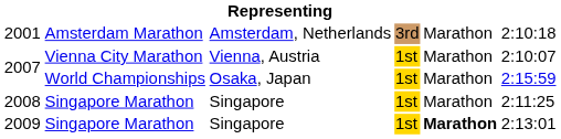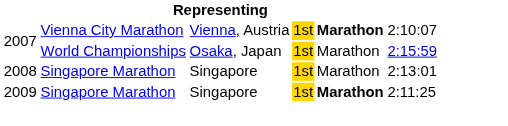 <table>
 <tr>
 <th colspan="6">Representing </th>
-</tr>
-<tr>
-<td>2001</td>
-<td><a href='#'>Amsterdam Marathon</a></td>
-<td><a href='#'>Amsterdam</a>, Netherlands</td>
-<td bgcolor="cc9966">3rd</td>
-<td>Marathon</td>
-<td>2:10:18</td>
 </tr>
 <tr>
 <td rowspan=2>2007</td>
 <td><a href='#'>Vienna City Marathon</a></td>
 <td><a href='#'>Vienna</a>, Austria</td>
 <td bgcolor="gold">1st</td>
-<td>Marathon</td>
+<td><strong>Marathon</strong></td>
 <td>2:10:07</td>
 </tr>
 <tr>
 <td><a href='#'>World Championships</a></td>
 <td><a href='#'>Osaka</a>, Japan</td>
 <td bgcolor="gold">1st</td>
 <td>Marathon</td>
 <td><a href='#'>2:15:59</a></td>
 </tr>
 <tr>
 <td rowspan=1>2008</td>
 <td><a href='#'>Singapore Marathon</a></td>
 <td>Singapore</td>
 <td bgcolor="gold">1st</td>
 <td>Marathon</td>
-<td>2:11:25</td>
+<td>2:13:01</td>
 </tr>
 <tr>
 <td rowspan=1>2009</td>
 <td><a href='#'>Singapore Marathon</a></td>
 <td>Singapore</td>
 <td bgcolor="gold">1st</td>
 <td><strong>Marathon</strong></td>
-<td>2:13:01</td>
+<td>2:11:25</td>
 </tr>
 <tr>
 </tr>
 </table>
